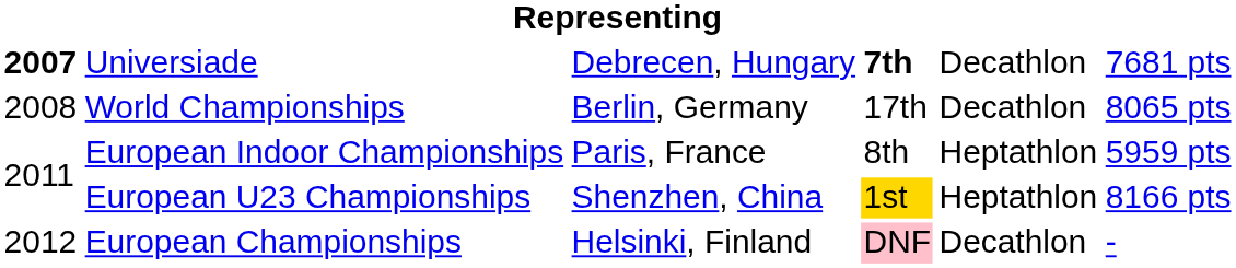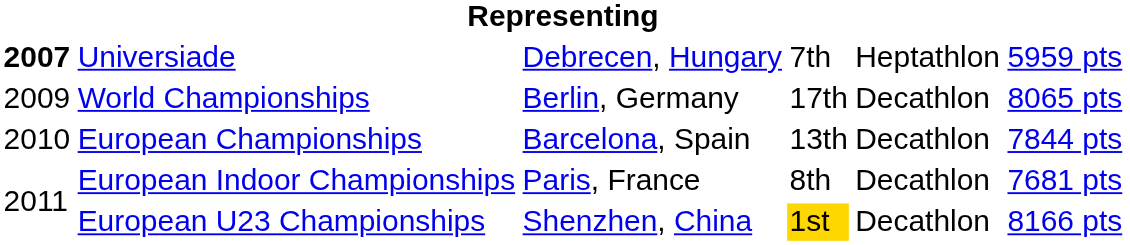 <table>
 <tr>
 <th colspan="6">Representing </th>
 </tr>
 <tr>
 <td><strong>2007</strong></td>
 <td><a href='#'>Universiade</a></td>
 <td><a href='#'>Debrecen</a>, <a href='#'>Hungary</a></td>
-<td><strong>7th</strong></td>
-<td>Decathlon</td>
-<td><a href='#'>7681 pts</a></td>
+<td>7th</td>
+<td>Heptathlon</td>
+<td><a href='#'>5959 pts</a></td>
 </tr>
 <tr>
-<td>2008</td>
+<td>2009</td>
 <td><a href='#'>World Championships</a></td>
 <td><a href='#'>Berlin</a>, Germany</td>
 <td>17th</td>
 <td>Decathlon</td>
 <td><a href='#'>8065 pts</a></td>
 </tr>
 <tr>
+<td>2010</td>
+<td><a href='#'>European Championships</a></td>
+<td><a href='#'>Barcelona</a>, Spain</td>
+<td>13th</td>
+<td>Decathlon</td>
+<td><a href='#'>7844 pts</a></td>
+</tr>
+<tr>
 <td rowspan=2>2011</td>
 <td><a href='#'>European Indoor Championships</a></td>
 <td><a href='#'>Paris</a>, France</td>
 <td>8th</td>
-<td>Heptathlon</td>
-<td><a href='#'>5959 pts</a></td>
+<td>Decathlon</td>
+<td><a href='#'>7681 pts</a></td>
 </tr>
 <tr>
 <td><a href='#'>European U23 Championships</a></td>
 <td><a href='#'>Shenzhen</a>, <a href='#'>China</a></td>
 <td bgcolor="gold">1st</td>
-<td>Heptathlon</td>
+<td>Decathlon</td>
 <td><a href='#'>8166 pts</a></td>
 </tr>
-<tr>
-<td>2012</td>
-<td><a href='#'>European Championships</a></td>
-<td><a href='#'>Helsinki</a>, Finland</td>
-<td bgcolor=pink>DNF</td>
-<td>Decathlon</td>
-<td><a href='#'>-</a></td>
-</tr>
 </table>
